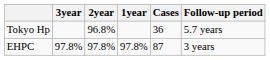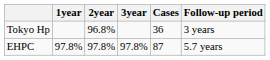 <table class="wikitable">
 <tr>
 <th></th>
+<th>1year</th>
+<th>2year</th>
 <th>3year</th>
-<th>2year</th>
-<th>1year</th>
 <th>Cases</th>
 <th>Follow-up period</th>
 </tr>
 <tr>
 <td>Tokyo Hp</td>
 <td></td>
 <td>96.8%</td>
 <td></td>
 <td>36</td>
-<td>5.7 years</td>
+<td>3 years</td>
 </tr>
 <tr>
 <td>EHPC</td>
 <td>97.8%</td>
 <td>97.8%</td>
 <td>97.8%</td>
 <td>87</td>
-<td>3 years</td>
+<td>5.7 years</td>
 </tr>
 </table>
